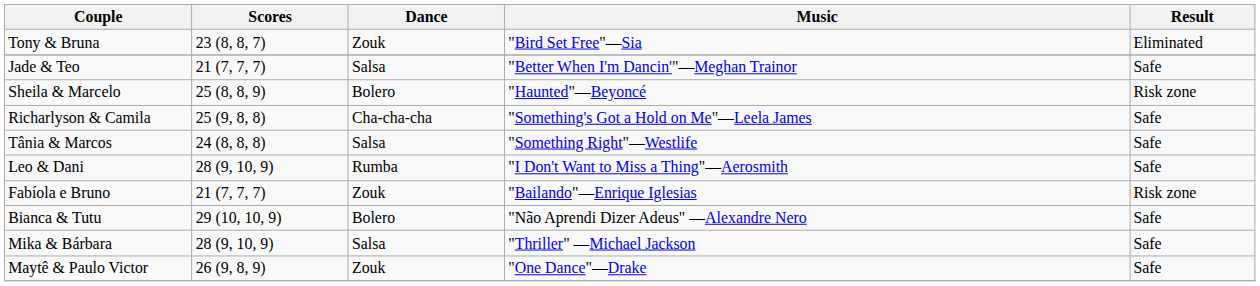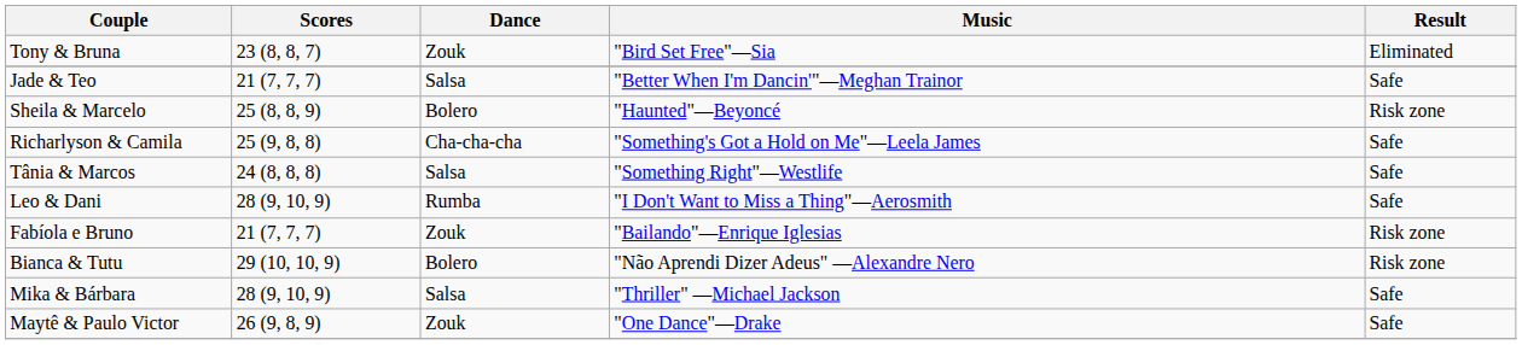 <table class="wikitable sortable" style="width:100%;">
 <tr>
 <th style="width:15.0%;">Couple</th>
 <th style="width:12.5%;">Scores</th>
 <th style="width:12.5%;">Dance</th>
 <th style="width:50.0%;">Music</th>
 <th style="width:10.0%;">Result</th>
 </tr>
 <tr>
 <td>Tony & Bruna</td>
 <td>23 (8, 8, 7)</td>
 <td>Zouk</td>
 <td>"<a href='#'>Bird Set Free</a>"—<a href='#'>Sia</a></td>
 <td>Eliminated</td>
 </tr>
 <tr>
 </tr>
 <tr>
 <td>Jade & Teo</td>
 <td>21 (7, 7, 7)</td>
 <td>Salsa</td>
 <td>"<a href='#'>Better When I'm Dancin'</a>"—<a href='#'>Meghan Trainor</a></td>
 <td>Safe</td>
 </tr>
 <tr>
 <td>Sheila & Marcelo</td>
 <td>25 (8, 8, 9)</td>
 <td>Bolero</td>
 <td>"<a href='#'>Haunted</a>"—<a href='#'>Beyoncé</a></td>
 <td>Risk zone</td>
 </tr>
 <tr>
 <td>Richarlyson & Camila</td>
 <td>25 (9, 8, 8)</td>
 <td>Cha-cha-cha</td>
 <td>"<a href='#'>Something's Got a Hold on Me</a>"—<a href='#'>Leela James</a></td>
 <td>Safe</td>
 </tr>
 <tr>
 <td>Tânia & Marcos</td>
 <td>24 (8, 8, 8)</td>
 <td>Salsa</td>
 <td>"<a href='#'>Something Right</a>"—<a href='#'>Westlife</a></td>
 <td>Safe</td>
 </tr>
 <tr>
 <td>Leo & Dani</td>
 <td>28 (9, 10, 9)</td>
 <td>Rumba</td>
 <td>"<a href='#'>I Don't Want to Miss a Thing</a>"—<a href='#'>Aerosmith</a></td>
 <td>Safe</td>
 </tr>
 <tr>
 <td>Fabíola e Bruno</td>
 <td>21 (7, 7, 7)</td>
 <td>Zouk</td>
 <td>"<a href='#'>Bailando</a>"—<a href='#'>Enrique Iglesias</a></td>
 <td>Risk zone</td>
 </tr>
 <tr>
 <td>Bianca & Tutu</td>
 <td>29 (10, 10, 9)</td>
 <td>Bolero</td>
 <td>"Não Aprendi Dizer Adeus" —<a href='#'>Alexandre Nero</a></td>
-<td>Safe</td>
+<td>Risk zone</td>
 </tr>
 <tr>
 <td>Mika & Bárbara</td>
 <td>28 (9, 10, 9)</td>
 <td>Salsa</td>
 <td>"<a href='#'>Thriller</a>" —<a href='#'>Michael Jackson</a></td>
 <td>Safe</td>
 </tr>
 <tr>
 <td>Maytê & Paulo Victor</td>
 <td>26 (9, 8, 9)</td>
 <td>Zouk</td>
 <td>"<a href='#'>One Dance</a>"—<a href='#'>Drake</a></td>
 <td>Safe</td>
 </tr>
 <tr>
 </tr>
 </table>
